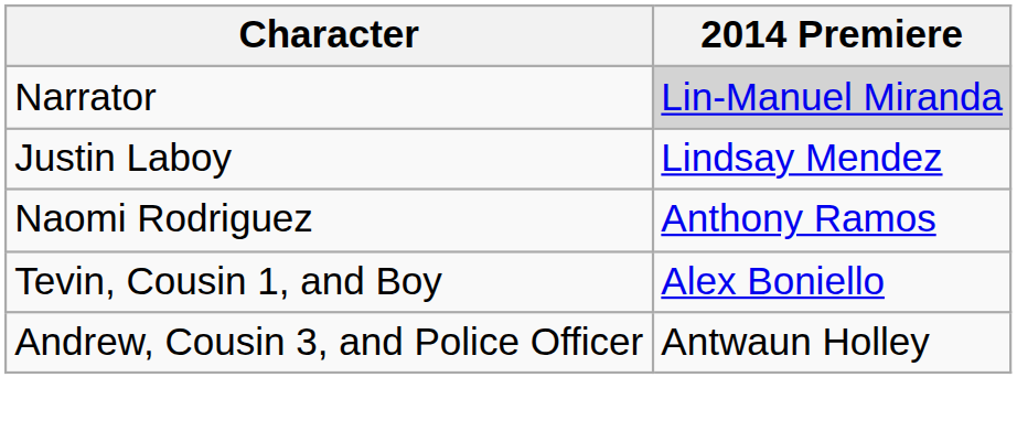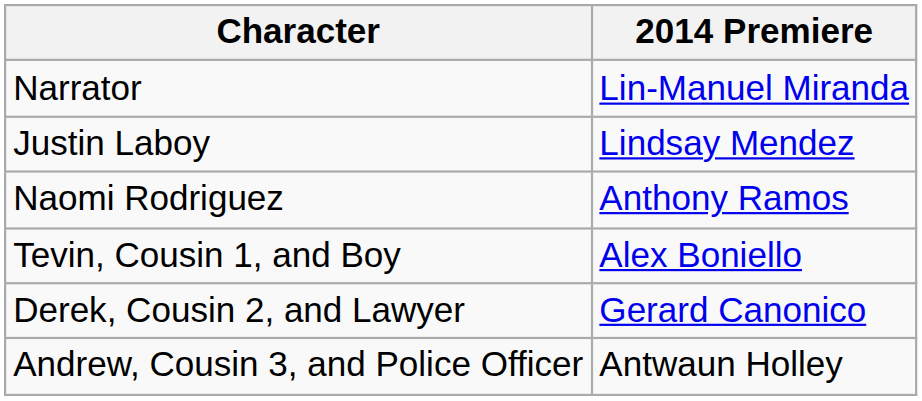 <table class="wikitable">
 <tr>
 <th>Character</th>
 <th>2014 Premiere</th>
 </tr>
 <tr>
 <td>Narrator</td>
-<td style="background: lightgrey;"><a href='#'>Lin-Manuel Miranda</a></td>
+<td><a href='#'>Lin-Manuel Miranda</a></td>
 </tr>
 <tr>
 <td>Justin Laboy</td>
 <td><a href='#'>Lindsay Mendez</a></td>
 </tr>
 <tr>
 <td>Naomi Rodriguez</td>
 <td><a href='#'>Anthony Ramos</a></td>
 </tr>
 <tr>
 <td>Tevin, Cousin 1, and Boy</td>
 <td><a href='#'>Alex Boniello</a></td>
 </tr>
 <tr>
+<td>Derek, Cousin 2, and Lawyer</td>
+<td><a href='#'>Gerard Canonico</a></td>
+</tr>
+<tr>
 <td>Andrew, Cousin 3, and Police Officer</td>
 <td>Antwaun Holley</td>
 </tr>
 </table>
